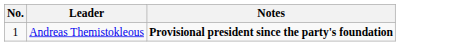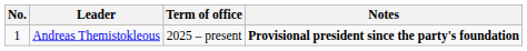 <table class="wikitable" style="text-align:center;">
 <tr>
 <th>No.</th>
 <th>Leader</th>
+<th>Term of office</th>
 <th>Notes</th>
 </tr>
 <tr>
 <td>1</td>
 <td><a href='#'>Andreas Themistokleous</a></td>
+<td>2025 – present</td>
 <td><strong>Provisional president since the party's foundation</strong></td>
 </tr>
 </table>
